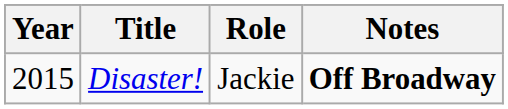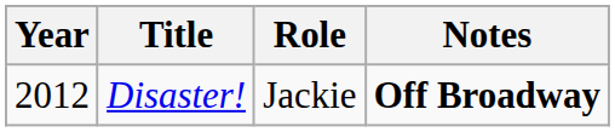 <table class="wikitable sortable">
 <tr>
 <th>Year</th>
 <th>Title</th>
 <th>Role</th>
 <th>Notes</th>
 </tr>
 <tr>
-<td>2015</td>
+<td>2012</td>
 <td><a href='#'><em>Disaster!</em></a></td>
 <td>Jackie</td>
 <td><strong>Off Broadway</strong></td>
 </tr>
 </table>
